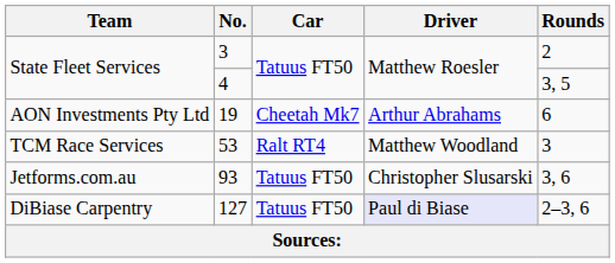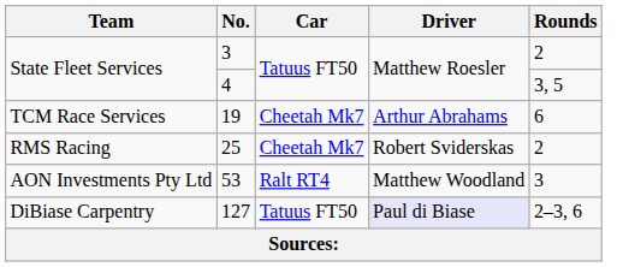 <table class="wikitable" style="font-size:85%">
 <tr>
 <th>Team</th>
 <th>No.</th>
 <th>Car</th>
 <th>Driver</th>
 <th>Rounds</th>
 </tr>
 <tr>
 <td rowspan="2">State Fleet Services</td>
 <td>3</td>
 <td rowspan="2"><a href='#'>Tatuus</a> FT50</td>
 <td rowspan="2"> Matthew Roesler</td>
 <td>2</td>
 </tr>
 <tr>
 <td>4</td>
 <td>3, 5</td>
 </tr>
 <tr>
-<td>AON Investments Pty Ltd</td>
+<td>TCM Race Services</td>
 <td>19</td>
 <td><a href='#'>Cheetah Mk7</a></td>
 <td> <a href='#'>Arthur Abrahams</a></td>
 <td>6</td>
 </tr>
 <tr>
-<td>TCM Race Services</td>
+<td>RMS Racing</td>
+<td>25</td>
+<td><a href='#'>Cheetah Mk7</a></td>
+<td> Robert Sviderskas</td>
+<td>2</td>
+</tr>
+<tr>
+<td>AON Investments Pty Ltd</td>
 <td>53</td>
 <td><a href='#'>Ralt RT4</a></td>
 <td> Matthew Woodland</td>
 <td>3</td>
-</tr>
-<tr>
-<td>Jetforms.com.au</td>
-<td>93</td>
-<td><a href='#'>Tatuus</a> FT50</td>
-<td> Christopher Slusarski</td>
-<td>3, 6</td>
 </tr>
 <tr>
 <td>DiBiase Carpentry</td>
 <td>127</td>
 <td><a href='#'>Tatuus</a> FT50</td>
 <td style="background: lavender;"> Paul di Biase</td>
 <td>2–3, 6</td>
 </tr>
 <tr>
 <th colspan="5">Sources:</th>
 </tr>
 </table>
